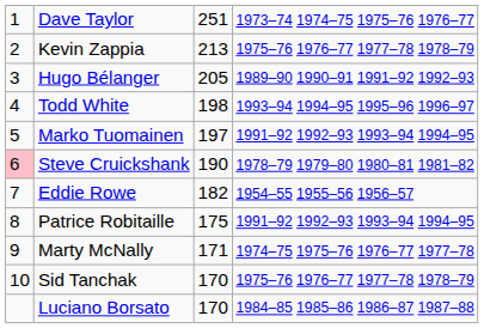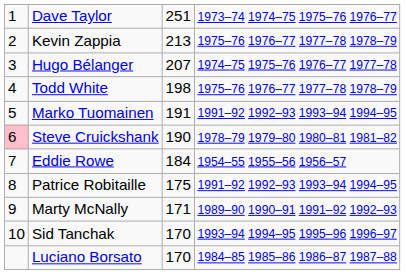 <table class="wikitable">
 <tr>
 </tr>
 <tr>
 <td>1</td>
 <td><a href='#'>Dave Taylor</a></td>
 <td>251</td>
 <td style="font-size:80%;"><a href='#'>1973–74</a> <a href='#'>1974–75</a> <a href='#'>1975–76</a> <a href='#'>1976–77</a></td>
 </tr>
 <tr>
 <td>2</td>
 <td>Kevin Zappia</td>
 <td>213</td>
 <td style="font-size:80%;"><a href='#'>1975–76</a> <a href='#'>1976–77</a> <a href='#'>1977–78</a> <a href='#'>1978–79</a></td>
 </tr>
 <tr>
 <td>3</td>
 <td><a href='#'>Hugo Bélanger</a></td>
-<td>205</td>
-<td style="font-size:80%;"><a href='#'>1989–90</a> <a href='#'>1990–91</a> <a href='#'>1991–92</a> <a href='#'>1992–93</a></td>
+<td>207</td>
+<td style="font-size:80%;"><a href='#'>1974–75</a> <a href='#'>1975–76</a> <a href='#'>1976–77</a> <a href='#'>1977–78</a></td>
 </tr>
 <tr>
 <td>4</td>
 <td><a href='#'>Todd White</a></td>
 <td>198</td>
-<td style="font-size:80%;"><a href='#'>1993–94</a> <a href='#'>1994–95</a> <a href='#'>1995–96</a> <a href='#'>1996–97</a></td>
+<td style="font-size:80%;"><a href='#'>1975–76</a> <a href='#'>1976–77</a> <a href='#'>1977–78</a> <a href='#'>1978–79</a></td>
 </tr>
 <tr>
 <td>5</td>
 <td><a href='#'>Marko Tuomainen</a></td>
-<td>197</td>
+<td>191</td>
 <td style="font-size:80%;"><a href='#'>1991–92</a> <a href='#'>1992–93</a> <a href='#'>1993–94</a> <a href='#'>1994–95</a></td>
 </tr>
 <tr>
 <td style="background: pink;">6</td>
 <td><a href='#'>Steve Cruickshank</a></td>
 <td>190</td>
 <td style="font-size:80%;"><a href='#'>1978–79</a> <a href='#'>1979–80</a> <a href='#'>1980–81</a> <a href='#'>1981–82</a></td>
 </tr>
 <tr>
 <td>7</td>
 <td><a href='#'>Eddie Rowe</a></td>
-<td>182</td>
+<td>184</td>
 <td style="font-size:80%;"><a href='#'>1954–55</a> <a href='#'>1955–56</a> <a href='#'>1956–57</a></td>
 </tr>
 <tr>
 <td>8</td>
 <td>Patrice Robitaille</td>
 <td>175</td>
 <td style="font-size:80%;"><a href='#'>1991–92</a> <a href='#'>1992–93</a> <a href='#'>1993–94</a> <a href='#'>1994–95</a></td>
 </tr>
 <tr>
 <td>9</td>
 <td>Marty McNally</td>
 <td>171</td>
-<td style="font-size:80%;"><a href='#'>1974–75</a> <a href='#'>1975–76</a> <a href='#'>1976–77</a> <a href='#'>1977–78</a></td>
+<td style="font-size:80%;"><a href='#'>1989–90</a> <a href='#'>1990–91</a> <a href='#'>1991–92</a> <a href='#'>1992–93</a></td>
 </tr>
 <tr>
 <td>10</td>
 <td>Sid Tanchak</td>
 <td>170</td>
-<td style="font-size:80%;"><a href='#'>1975–76</a> <a href='#'>1976–77</a> <a href='#'>1977–78</a> <a href='#'>1978–79</a></td>
+<td style="font-size:80%;"><a href='#'>1993–94</a> <a href='#'>1994–95</a> <a href='#'>1995–96</a> <a href='#'>1996–97</a></td>
 </tr>
 <tr>
 <td></td>
 <td><a href='#'>Luciano Borsato</a></td>
 <td>170</td>
 <td style="font-size:80%;"><a href='#'>1984–85</a> <a href='#'>1985–86</a> <a href='#'>1986–87</a> <a href='#'>1987–88</a></td>
 </tr>
 </table>
